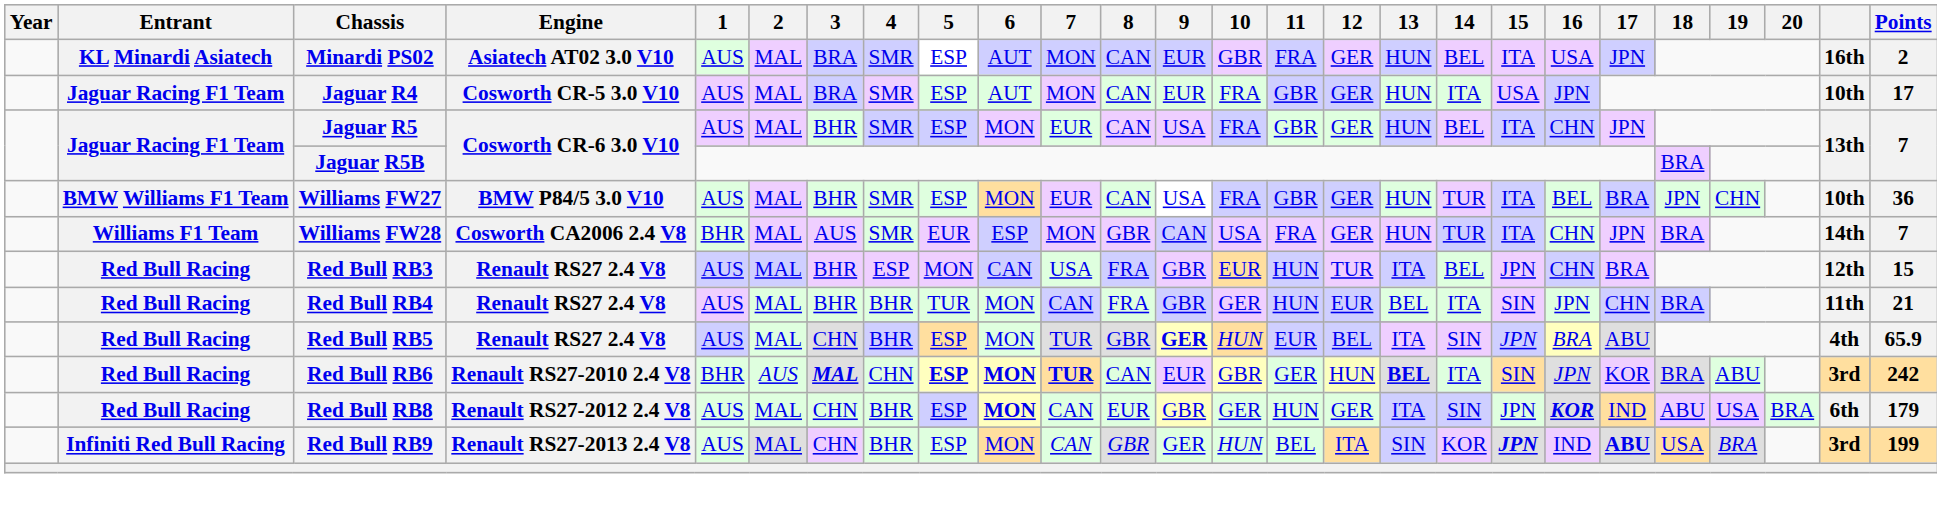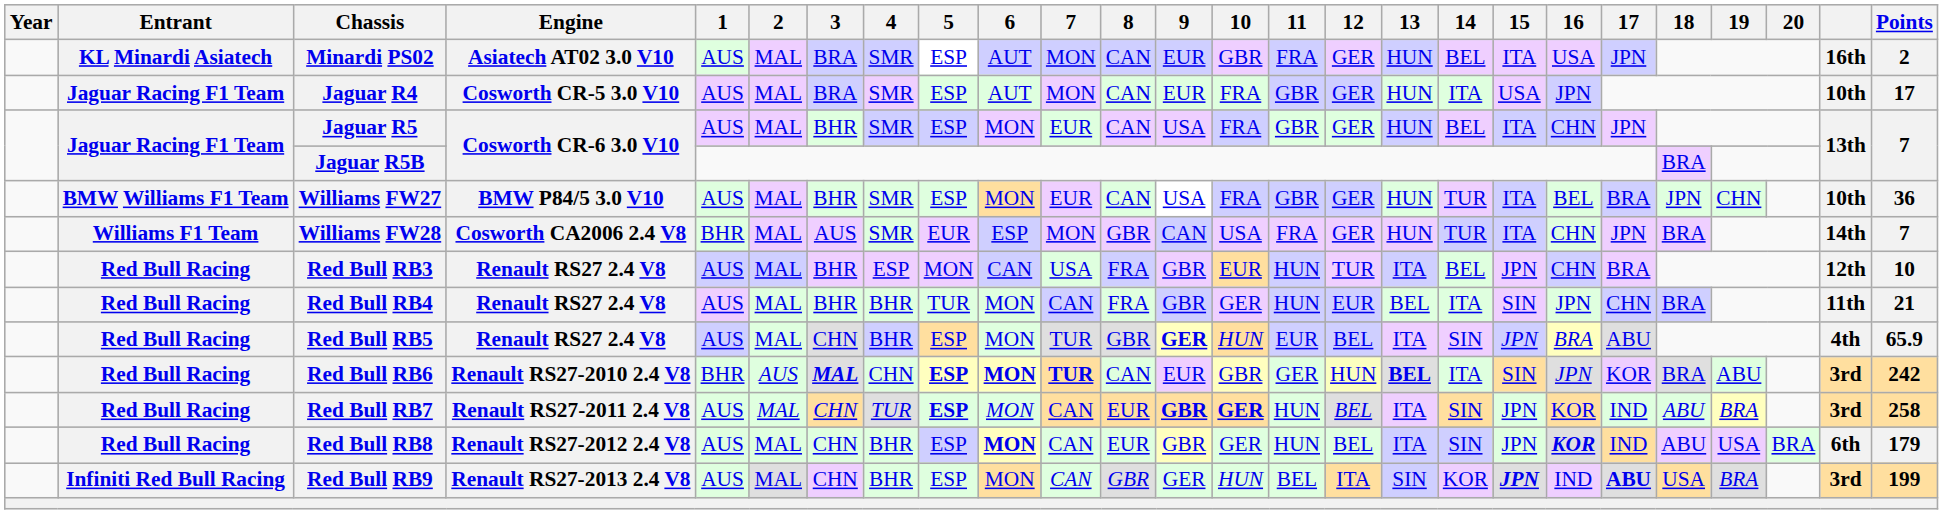 <table class="wikitable" style="text-align:center; font-size:85%;">
 <tr>
 <th scope="col">Year</th>
 <th scope="col">Entrant</th>
 <th scope="col">Chassis</th>
 <th scope="col">Engine</th>
 <th scope="col">1</th>
 <th scope="col">2</th>
 <th scope="col">3</th>
 <th scope="col">4</th>
 <th scope="col">5</th>
 <th scope="col">6</th>
 <th scope="col">7</th>
 <th scope="col">8</th>
 <th scope="col">9</th>
 <th scope="col">10</th>
 <th scope="col">11</th>
 <th scope="col">12</th>
 <th scope="col">13</th>
 <th scope="col">14</th>
 <th scope="col">15</th>
 <th scope="col">16</th>
 <th scope="col">17</th>
 <th scope="col">18</th>
 <th scope="col">19</th>
 <th scope="col">20</th>
 <th scope="col"></th>
 <th scope="col"><a href='#'>Points</a></th>
 </tr>
 <tr>
 <td></td>
 <th nowrap><a href='#'>KL</a> <a href='#'>Minardi</a> <a href='#'>Asiatech</a></th>
 <th nowrap><a href='#'>Minardi</a> <a href='#'>PS02</a></th>
 <th nowrap><a href='#'>Asiatech</a> AT02 3.0 <a href='#'>V10</a></th>
 <td style="background:#dfffdf;"><a href='#'>AUS</a><br></td>
 <td style="background:#efcfff;"><a href='#'>MAL</a><br></td>
 <td style="background:#cfcfff;"><a href='#'>BRA</a><br></td>
 <td style="background:#cfcfff;"><a href='#'>SMR</a><br></td>
 <td style="background:#ffffff;"><a href='#'>ESP</a><br></td>
 <td style="background:#cfcfff;"><a href='#'>AUT</a><br></td>
 <td style="background:#cfcfff;"><a href='#'>MON</a><br></td>
 <td style="background:#cfcfff;"><a href='#'>CAN</a><br></td>
 <td style="background:#cfcfff;"><a href='#'>EUR</a><br></td>
 <td style="background:#efcfff;"><a href='#'>GBR</a><br></td>
 <td style="background:#cfcfff;"><a href='#'>FRA</a><br></td>
 <td style="background:#efcfff;"><a href='#'>GER</a><br></td>
 <td style="background:#cfcfff;"><a href='#'>HUN</a><br></td>
 <td style="background:#efcfff;"><a href='#'>BEL</a><br></td>
 <td style="background:#efcfff;"><a href='#'>ITA</a><br></td>
 <td style="background:#efcfff;"><a href='#'>USA</a><br></td>
 <td style="background:#cfcfff;"><a href='#'>JPN</a><br></td>
 <td colspan=3></td>
 <th>16th</th>
 <th>2</th>
 </tr>
 <tr>
 <td></td>
 <th nowrap><a href='#'>Jaguar Racing F1 Team</a></th>
 <th nowrap><a href='#'>Jaguar</a> <a href='#'>R4</a></th>
 <th nowrap><a href='#'>Cosworth</a> CR-5 3.0 <a href='#'>V10</a></th>
 <td style="background:#efcfff;"><a href='#'>AUS</a><br></td>
 <td style="background:#efcfff;"><a href='#'>MAL</a><br></td>
 <td style="background:#cfcfff;"><a href='#'>BRA</a><br></td>
 <td style="background:#efcfff;"><a href='#'>SMR</a><br></td>
 <td style="background:#dfffdf;"><a href='#'>ESP</a><br></td>
 <td style="background:#dfffdf;"><a href='#'>AUT</a><br></td>
 <td style="background:#efcfff;"><a href='#'>MON</a><br></td>
 <td style="background:#dfffdf;"><a href='#'>CAN</a><br></td>
 <td style="background:#dfffdf;"><a href='#'>EUR</a><br></td>
 <td style="background:#dfffdf;"><a href='#'>FRA</a><br></td>
 <td style="background:#cfcfff;"><a href='#'>GBR</a><br></td>
 <td style="background:#cfcfff;"><a href='#'>GER</a><br></td>
 <td style="background:#dfffdf;"><a href='#'>HUN</a><br></td>
 <td style="background:#dfffdf;"><a href='#'>ITA</a><br></td>
 <td style="background:#efcfff;"><a href='#'>USA</a><br></td>
 <td style="background:#cfcfff;"><a href='#'>JPN</a><br></td>
 <td colspan=4></td>
 <th>10th</th>
 <th>17</th>
 </tr>
 <tr>
 <td rowspan=2></td>
 <th rowspan=2 nowrap><a href='#'>Jaguar Racing F1 Team</a></th>
 <th nowrap><a href='#'>Jaguar</a> <a href='#'>R5</a></th>
 <th rowspan=2 nowrap><a href='#'>Cosworth</a> CR-6 3.0 <a href='#'>V10</a></th>
 <td style="background:#efcfff;"><a href='#'>AUS</a><br></td>
 <td style="background:#efcfff;"><a href='#'>MAL</a><br></td>
 <td style="background:#dfffdf;"><a href='#'>BHR</a><br></td>
 <td style="background:#cfcfff;"><a href='#'>SMR</a><br></td>
 <td style="background:#cfcfff;"><a href='#'>ESP</a><br></td>
 <td style="background:#efcfff;"><a href='#'>MON</a><br></td>
 <td style="background:#dfffdf;"><a href='#'>EUR</a><br></td>
 <td style="background:#efcfff;"><a href='#'>CAN</a><br></td>
 <td style="background:#efcfff;"><a href='#'>USA</a><br></td>
 <td style="background:#cfcfff;"><a href='#'>FRA</a><br></td>
 <td style="background:#dfffdf;"><a href='#'>GBR</a><br></td>
 <td style="background:#dfffdf;"><a href='#'>GER</a><br></td>
 <td style="background:#cfcfff;"><a href='#'>HUN</a><br></td>
 <td style="background:#efcfff;"><a href='#'>BEL</a><br></td>
 <td style="background:#cfcfff;"><a href='#'>ITA</a><br></td>
 <td style="background:#cfcfff;"><a href='#'>CHN</a><br></td>
 <td style="background:#efcfff;"><a href='#'>JPN</a><br></td>
 <td colspan=3></td>
 <th rowspan=2>13th</th>
 <th rowspan=2>7</th>
 </tr>
 <tr>
 <th nowrap><a href='#'>Jaguar</a> <a href='#'>R5B</a></th>
 <td colspan=17></td>
 <td style="background:#efcfff;"><a href='#'>BRA</a><br></td>
 <td colspan=2></td>
 </tr>
 <tr>
 <td></td>
 <th nowrap><a href='#'>BMW</a> <a href='#'>Williams F1 Team</a></th>
 <th nowrap><a href='#'>Williams</a> <a href='#'>FW27</a></th>
 <th nowrap><a href='#'>BMW</a> P84/5 3.0 <a href='#'>V10</a></th>
 <td style="background:#dfffdf;"><a href='#'>AUS</a><br></td>
 <td style="background:#efcfff;"><a href='#'>MAL</a><br></td>
 <td style="background:#dfffdf;"><a href='#'>BHR</a><br></td>
 <td style="background:#dfffdf;"><a href='#'>SMR</a><br></td>
 <td style="background:#dfffdf;"><a href='#'>ESP</a><br></td>
 <td style="background:#ffdf9f;"><a href='#'>MON</a><br></td>
 <td style="background:#efcfff;"><a href='#'>EUR</a><br></td>
 <td style="background:#dfffdf;"><a href='#'>CAN</a><br></td>
 <td style="background:#fff;"><a href='#'>USA</a><br></td>
 <td style="background:#cfcfff;"><a href='#'>FRA</a><br></td>
 <td style="background:#cfcfff;"><a href='#'>GBR</a><br></td>
 <td style="background:#cfcfff;"><a href='#'>GER</a><br></td>
 <td style="background:#dfffdf;"><a href='#'>HUN</a><br></td>
 <td style="background:#efcfff;"><a href='#'>TUR</a><br></td>
 <td style="background:#cfcfff;"><a href='#'>ITA</a><br></td>
 <td style="background:#dfffdf;"><a href='#'>BEL</a><br></td>
 <td style="background:#cfcfff;"><a href='#'>BRA</a><br></td>
 <td style="background:#dfffdf;"><a href='#'>JPN</a><br></td>
 <td style="background:#dfffdf;"><a href='#'>CHN</a><br></td>
 <td></td>
 <th>10th</th>
 <th>36</th>
 </tr>
 <tr>
 <td></td>
 <th nowrap><a href='#'>Williams F1 Team</a></th>
 <th nowrap><a href='#'>Williams</a> <a href='#'>FW28</a></th>
 <th nowrap><a href='#'>Cosworth</a> CA2006 2.4 <a href='#'>V8</a></th>
 <td style="background:#dfffdf;"><a href='#'>BHR</a><br></td>
 <td style="background:#efcfff;"><a href='#'>MAL</a><br></td>
 <td style="background:#efcfff;"><a href='#'>AUS</a><br></td>
 <td style="background:#dfffdf;"><a href='#'>SMR</a><br></td>
 <td style="background:#efcfff;"><a href='#'>EUR</a><br></td>
 <td style="background:#cfcfff;"><a href='#'>ESP</a><br></td>
 <td style="background:#efcfff;"><a href='#'>MON</a><br></td>
 <td style="background:#efcfff;"><a href='#'>GBR</a><br></td>
 <td style="background:#cfcfff;"><a href='#'>CAN</a> <br></td>
 <td style="background:#efcfff;"><a href='#'>USA</a><br></td>
 <td style="background:#efcfff;"><a href='#'>FRA</a><br></td>
 <td style="background:#efcfff;"><a href='#'>GER</a><br></td>
 <td style="background:#efcfff;"><a href='#'>HUN</a><br></td>
 <td style="background:#cfcfff;"><a href='#'>TUR</a><br></td>
 <td style="background:#cfcfff;"><a href='#'>ITA</a><br></td>
 <td style="background:#dfffdf;"><a href='#'>CHN</a><br></td>
 <td style="background:#efcfff;"><a href='#'>JPN</a><br></td>
 <td style="background:#efcfff;"><a href='#'>BRA</a><br></td>
 <td colspan=2></td>
 <th>14th</th>
 <th>7</th>
 </tr>
 <tr>
 <td></td>
 <th nowrap><a href='#'>Red Bull Racing</a></th>
 <th nowrap><a href='#'>Red Bull</a> <a href='#'>RB3</a></th>
 <th nowrap><a href='#'>Renault</a> RS27 2.4 <a href='#'>V8</a></th>
 <td style="background:#cfcfff;"><a href='#'>AUS</a><br></td>
 <td style="background:#cfcfff;"><a href='#'>MAL</a><br></td>
 <td style="background:#efcfff;"><a href='#'>BHR</a><br></td>
 <td style="background:#efcfff;"><a href='#'>ESP</a><br></td>
 <td style="background:#efcfff;"><a href='#'>MON</a><br></td>
 <td style="background:#cfcfff;"><a href='#'>CAN</a><br></td>
 <td style="background:#dfffdf;"><a href='#'>USA</a><br></td>
 <td style="background:#cfcfff;"><a href='#'>FRA</a><br></td>
 <td style="background:#efcfff;"><a href='#'>GBR</a><br></td>
 <td style="background:#ffdf9f;"><a href='#'>EUR</a><br></td>
 <td style="background:#cfcfff;"><a href='#'>HUN</a><br></td>
 <td style="background:#efcfff;"><a href='#'>TUR</a><br></td>
 <td style="background:#cfcfff;"><a href='#'>ITA</a><br></td>
 <td style="background:#dfffdf;"><a href='#'>BEL</a><br></td>
 <td style="background:#efcfff;"><a href='#'>JPN</a><br></td>
 <td style="background:#cfcfff;"><a href='#'>CHN</a><br></td>
 <td style="background:#efcfff;"><a href='#'>BRA</a><br></td>
 <td colspan=3></td>
 <th>12th</th>
-<th>15</th>
+<th>10</th>
 </tr>
 <tr>
 <td></td>
 <th nowrap><a href='#'>Red Bull Racing</a></th>
 <th nowrap><a href='#'>Red Bull</a> <a href='#'>RB4</a></th>
 <th nowrap><a href='#'>Renault</a> RS27 2.4 <a href='#'>V8</a></th>
 <td style="background:#efcfff;"><a href='#'>AUS</a><br></td>
 <td style="background:#dfffdf;"><a href='#'>MAL</a><br></td>
 <td style="background:#dfffdf;"><a href='#'>BHR</a><br></td>
 <td style="background:#dfffdf;"><a href='#'>BHR</a><br></td>
 <td style="background:#dfffdf;"><a href='#'>TUR</a><br></td>
 <td style="background:#dfffdf;"><a href='#'>MON</a><br></td>
 <td style="background:#cfcfff;"><a href='#'>CAN</a><br></td>
 <td style="background:#dfffdf;"><a href='#'>FRA</a><br></td>
 <td style="background:#cfcfff;"><a href='#'>GBR</a><br></td>
 <td style="background:#efcfff;"><a href='#'>GER</a><br></td>
 <td style="background:#cfcfff;"><a href='#'>HUN</a><br></td>
 <td style="background:#cfcfff;"><a href='#'>EUR</a><br></td>
 <td style="background:#dfffdf;"><a href='#'>BEL</a><br></td>
 <td style="background:#dfffdf;"><a href='#'>ITA</a><br></td>
 <td style="background:#efcfff;"><a href='#'>SIN</a><br></td>
 <td style="background:#dfffdf;"><a href='#'>JPN</a><br></td>
 <td style="background:#cfcfff;"><a href='#'>CHN</a><br></td>
 <td style="background:#cfcfff;"><a href='#'>BRA</a><br></td>
 <td colspan=2></td>
 <th>11th</th>
 <th>21</th>
 </tr>
 <tr>
 <td></td>
 <th nowrap><a href='#'>Red Bull Racing</a></th>
 <th nowrap><a href='#'>Red Bull</a> <a href='#'>RB5</a></th>
 <th nowrap><a href='#'>Renault</a> RS27 2.4 <a href='#'>V8</a></th>
 <td style="background:#cfcfff;"><a href='#'>AUS</a><br></td>
 <td style="background:#dfffdf;"><a href='#'>MAL</a><br></td>
 <td style="background:#dfdfdf;"><a href='#'>CHN</a><br></td>
 <td style="background:#cfcfff;"><a href='#'>BHR</a><br></td>
 <td style="background:#ffdf9f;"><a href='#'>ESP</a><br></td>
 <td style="background:#dfffdf;"><a href='#'>MON</a><br></td>
 <td style="background:#dfdfdf;"><a href='#'>TUR</a><br></td>
 <td style="background:#dfdfdf;"><a href='#'>GBR</a><br></td>
 <td style="background:#ffffbf;"><strong><a href='#'>GER</a></strong><br></td>
 <td style="background:#ffdf9f;"><em><a href='#'>HUN</a></em><br></td>
 <td style="background:#cfcfff;"><a href='#'>EUR</a><br></td>
 <td style="background:#cfcfff;"><a href='#'>BEL</a><br></td>
 <td style="background:#efcfff;"><a href='#'>ITA</a><br></td>
 <td style="background:#efcfff;"><a href='#'>SIN</a><br></td>
 <td style="background:#cfcfff;"><em><a href='#'>JPN</a></em><br></td>
 <td style="background:#ffffbf;"><em><a href='#'>BRA</a></em><br></td>
 <td style="background:#dfdfdf;"><a href='#'>ABU</a><br></td>
 <td colspan=3></td>
 <th>4th</th>
 <th>65.9</th>
 </tr>
 <tr>
 <td></td>
 <th nowrap><a href='#'>Red Bull Racing</a></th>
 <th nowrap><a href='#'>Red Bull</a> <a href='#'>RB6</a></th>
 <th nowrap><a href='#'>Renault</a> RS27-2010 2.4 <a href='#'>V8</a></th>
 <td style="background:#dfffdf;"><a href='#'>BHR</a><br></td>
 <td style="background:#dfffdf;"><em><a href='#'>AUS</a></em><br></td>
 <td style="background:#dfdfdf;"><strong><em><a href='#'>MAL</a></em></strong><br></td>
 <td style="background:#dfffdf;"><a href='#'>CHN</a><br></td>
 <td style="background:#ffffbf;"><strong><a href='#'>ESP</a></strong><br></td>
 <td style="background:#ffffbf;"><strong><a href='#'>MON</a></strong><br></td>
 <td style="background:#ffdf9f;"><strong><a href='#'>TUR</a></strong><br></td>
 <td style="background:#dfffdf;"><a href='#'>CAN</a><br></td>
 <td style="background:#efcfff;"><a href='#'>EUR</a><br></td>
 <td style="background:#ffffbf;"><a href='#'>GBR</a><br></td>
 <td style="background:#dfffdf;"><a href='#'>GER</a><br></td>
 <td style="background:#fbffbf;"><a href='#'>HUN</a><br></td>
 <td style="background:#dfdfdf;"><strong><a href='#'>BEL</a></strong><br></td>
 <td style="background:#dfffdf;"><a href='#'>ITA</a><br></td>
 <td style="background:#ffdf9f;"><a href='#'>SIN</a><br></td>
 <td style="background:#dfdfdf;"><em><a href='#'>JPN</a></em><br></td>
 <td style="background:#efcfff;"><a href='#'>KOR</a><br></td>
 <td style="background:#dfdfdf;"><a href='#'>BRA</a><br></td>
 <td style="background:#dfffdf;"><a href='#'>ABU</a><br></td>
 <td></td>
 <th style="background:#ffdf9f;">3rd</th>
 <th style="background:#ffdf9f;">242</th>
 </tr>
 <tr>
 <td></td>
 <th nowrap><a href='#'>Red Bull Racing</a></th>
+<th nowrap><a href='#'>Red Bull</a> <a href='#'>RB7</a></th>
+<th nowrap><a href='#'>Renault</a> RS27-2011 2.4 <a href='#'>V8</a></th>
+<td style="background:#dfffdf;"><a href='#'>AUS</a><br></td>
+<td style="background:#dfffdf;"><em><a href='#'>MAL</a></em><br></td>
+<td style="background:#ffdf9f;"><em><a href='#'>CHN</a></em><br></td>
+<td style="background:#dfdfdf;"><em><a href='#'>TUR</a></em><br></td>
+<td style="background:#dfffdf;"><strong><a href='#'>ESP</a></strong><br></td>
+<td style="background:#dfffdf;"><em><a href='#'>MON</a></em><br></td>
+<td style="background:#ffdf9f;"><a href='#'>CAN</a><br></td>
+<td style="background:#ffdf9f;"><a href='#'>EUR</a><br></td>
+<td style="background:#ffdf9f;"><strong><a href='#'>GBR</a></strong><br></td>
+<td style="background:#ffdf9f;"><strong><a href='#'>GER</a></strong><br></td>
+<td style="background:#dfffdf;"><a href='#'>HUN</a><br></td>
+<td style="background:#dfdfdf;"><em><a href='#'>BEL</a></em><br></td>
+<td style="background:#efcfff;"><a href='#'>ITA</a><br></td>
+<td style="background:#ffdf9f;"><a href='#'>SIN</a><br></td>
+<td style="background:#dfffdf;"><a href='#'>JPN</a><br></td>
+<td style="background:#ffdf9f;"><a href='#'>KOR</a><br></td>
+<td style="background:#dfffdf;"><a href='#'>IND</a><br></td>
+<td style="background:#dfffdf;"><em><a href='#'>ABU</a></em><br></td>
+<td style="background:#ffffbf;"><em><a href='#'>BRA</a></em><br></td>
+<td></td>
+<th style="background:#ffdf9f;">3rd</th>
+<th style="background:#ffdf9f;">258</th>
+</tr>
+<tr>
+<td></td>
+<th nowrap><a href='#'>Red Bull Racing</a></th>
 <th nowrap><a href='#'>Red Bull</a> <a href='#'>RB8</a></th>
 <th nowrap><a href='#'>Renault</a> RS27-2012 2.4 <a href='#'>V8</a></th>
 <td style="background:#dfffdf;"><a href='#'>AUS</a><br></td>
 <td style="background:#dfffdf;"><a href='#'>MAL</a><br></td>
 <td style="background:#dfffdf;"><a href='#'>CHN</a><br></td>
 <td style="background:#dfffdf;"><a href='#'>BHR</a><br></td>
 <td style="background:#cfcfff;"><a href='#'>ESP</a><br></td>
 <td style="background:#ffffbf;"><strong><a href='#'>MON</a></strong><br></td>
 <td style="background:#dfffdf;"><a href='#'>CAN</a><br></td>
 <td style="background:#dfffdf;"><a href='#'>EUR</a><br></td>
 <td style="background:#ffffbf;"><a href='#'>GBR</a><br></td>
 <td style="background:#dfffdf;"><a href='#'>GER</a><br></td>
 <td style="background:#dfffdf;"><a href='#'>HUN</a><br></td>
-<td style="background:#dfffdf;"><a href='#'>GER</a><br></td>
+<td style="background:#dfffdf;"><a href='#'>BEL</a><br></td>
 <td style="background:#cfcfff;"><a href='#'>ITA</a><br></td>
 <td style="background:#cfcfff;"><a href='#'>SIN</a><br></td>
 <td style="background:#dfffdf;"><a href='#'>JPN</a><br></td>
 <td style="background:#dfdfdf;"><strong><em><a href='#'>KOR</a></em></strong><br></td>
 <td style="background:#ffdf9f;"><a href='#'>IND</a><br></td>
 <td style="background:#efcfff;"><a href='#'>ABU</a><br></td>
 <td style="background:#efcfff;"><a href='#'>USA</a><br></td>
 <td style="background:#dfffdf;"><a href='#'>BRA</a><br></td>
 <th>6th</th>
 <th>179</th>
 </tr>
 <tr>
 <td></td>
 <th nowrap><a href='#'>Infiniti Red Bull Racing</a></th>
 <th nowrap><a href='#'>Red Bull</a> <a href='#'>RB9</a></th>
 <th nowrap><a href='#'>Renault</a> RS27-2013 2.4 <a href='#'>V8</a></th>
 <td style="background:#dfffdf;"><a href='#'>AUS</a><br></td>
 <td style="background:#dfdfdf;"><a href='#'>MAL</a><br></td>
 <td style="background:#efcfff;"><a href='#'>CHN</a><br></td>
 <td style="background:#dfffdf;"><a href='#'>BHR</a><br></td>
 <td style="background:#dfffdf;"><a href='#'>ESP</a><br></td>
 <td style="background:#ffdf9f;"><a href='#'>MON</a><br></td>
 <td style="background:#dfffdf;"><em><a href='#'>CAN</a></em><br></td>
 <td style="background:#dfdfdf;"><em><a href='#'>GBR</a></em><br></td>
 <td style="background:#dfffdf;"><a href='#'>GER</a><br></td>
 <td style="background:#dfffdf;"><em><a href='#'>HUN</a></em><br></td>
 <td style="background:#dfffdf;"><a href='#'>BEL</a><br></td>
 <td style="background:#ffdf9f;"><a href='#'>ITA</a><br></td>
 <td style="background:#cfcfff;"><a href='#'>SIN</a><br></td>
 <td style="background:#efcfff;"><a href='#'>KOR</a><br></td>
 <td style="background:#dfdfdf;"><strong><em><a href='#'>JPN</a></em></strong><br></td>
 <td style="background:#efcfff;"><a href='#'>IND</a><br></td>
 <td style="background:#dfdfdf;"><strong><a href='#'>ABU</a></strong><br></td>
 <td style="background:#ffdf9f;"><a href='#'>USA</a><br></td>
 <td style="background:#dfdfdf;"><em><a href='#'>BRA</a></em><br></td>
 <td></td>
 <th style="background:#ffdf9f;">3rd</th>
 <th style="background:#ffdf9f;">199</th>
 </tr>
 <tr>
 <th colspan="26"></th>
 </tr>
 </table>
